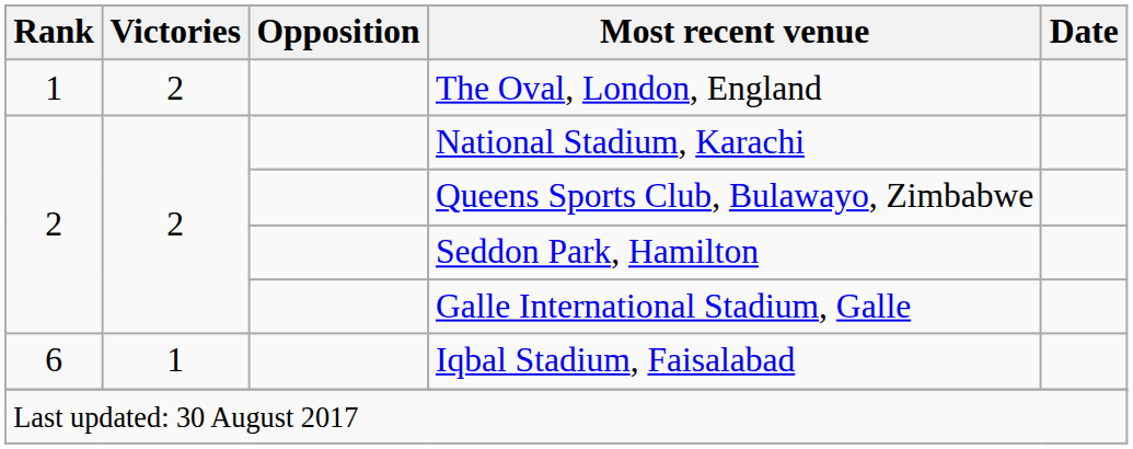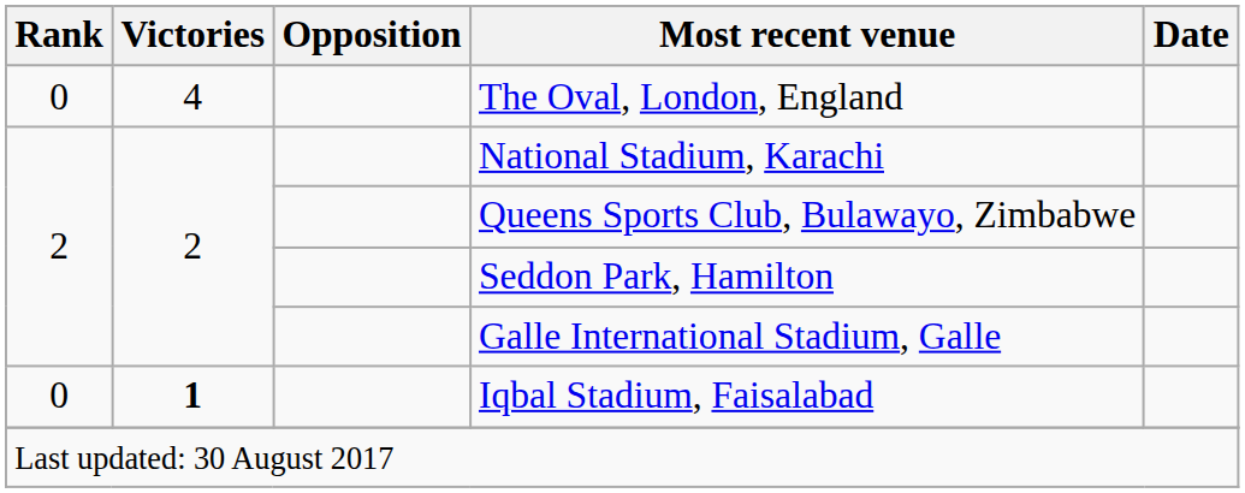 <table class="wikitable plainrowheaders sortable">
 <tr>
 <th scope="col">Rank</th>
 <th scope="col">Victories</th>
 <th scope="col">Opposition</th>
 <th scope="col">Most recent venue</th>
 <th scope="col">Date</th>
 </tr>
 <tr>
-<td align=center>1</td>
-<td align=center>2</td>
+<td align=center>0</td>
+<td align=center>4</td>
 <td></td>
 <td><a href='#'>The Oval</a>, <a href='#'>London</a>, England</td>
 <td></td>
 </tr>
 <tr>
 <td align=center rowspan=4>2</td>
 <td align=center rowspan=4>2</td>
 <td></td>
 <td><a href='#'>National Stadium</a>, <a href='#'>Karachi</a></td>
 <td></td>
 </tr>
 <tr>
 <td></td>
 <td><a href='#'>Queens Sports Club</a>, <a href='#'>Bulawayo</a>, Zimbabwe</td>
 <td></td>
 </tr>
 <tr>
 <td></td>
 <td><a href='#'>Seddon Park</a>, <a href='#'>Hamilton</a></td>
 <td></td>
 </tr>
 <tr>
 <td></td>
 <td><a href='#'>Galle International Stadium</a>, <a href='#'>Galle</a></td>
 <td></td>
 </tr>
 <tr>
-<td align=center>6</td>
-<td align=center>1</td>
+<td align=center>0</td>
+<td align=center><strong>1</strong></td>
 <td></td>
 <td><a href='#'>Iqbal Stadium</a>, <a href='#'>Faisalabad</a></td>
 <td></td>
 </tr>
 <tr>
 </tr>
 <tr class=sortbottom>
 <td colspan=5><small>Last updated: 30 August 2017</small></td>
 </tr>
 </table>
